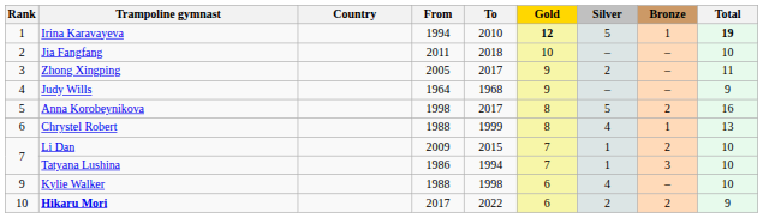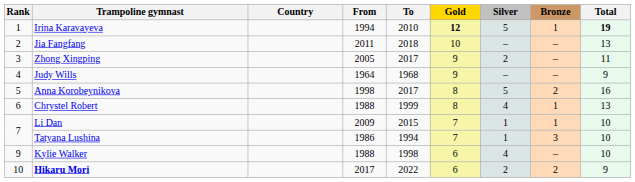 <table class="wikitable plainrowheaders" width=80% style="text-align:center;">
 <tr style="background-color:#EDEDED;">
 <th class="hintergrundfarbe5" style="width:1em">Rank</th>
 <th class="hintergrundfarbe5">Trampoline gymnast</th>
 <th class="hintergrundfarbe5">Country</th>
 <th class="hintergrundfarbe5" style="width:7%">From</th>
 <th class="hintergrundfarbe5" style="width:7%">To</th>
 <th style="background:    gold; width:8%">Gold</th>
 <th style="background:  silver; width:8%">Silver</th>
 <th style="background: #CC9966; width:8%">Bronze</th>
 <th class="hintergrundfarbe5" style="width:8%">Total</th>
 </tr>
 <tr>
 <td>1</td>
 <td align="left"><a href='#'>Irina Karavayeva</a></td>
 <td align="left"></td>
 <td>1994</td>
 <td>2010</td>
 <td bgcolor="#F7F6A8"><strong>12</strong></td>
 <td bgcolor="#DCE5E5">5</td>
 <td bgcolor="#FFDAB9">1</td>
 <td bgcolor="#E7FAEC"><strong>19</strong></td>
 </tr>
 <tr align="center">
 <td>2</td>
 <td align="left"><a href='#'>Jia Fangfang</a></td>
 <td align="left"></td>
 <td>2011</td>
 <td>2018</td>
 <td bgcolor="#F7F6A8">10</td>
 <td bgcolor="#DCE5E5">–</td>
 <td bgcolor="#FFDAB9">–</td>
-<td bgcolor="#E7FAEC">10</td>
+<td bgcolor="#E7FAEC">13</td>
 </tr>
 <tr align="center">
 <td>3</td>
 <td align="left"><a href='#'>Zhong Xingping</a></td>
 <td align="left"></td>
 <td>2005</td>
 <td>2017</td>
 <td bgcolor="#F7F6A8">9</td>
 <td bgcolor="#DCE5E5">2</td>
 <td bgcolor="#FFDAB9">–</td>
 <td bgcolor="#E7FAEC">11</td>
 </tr>
 <tr align="center">
 <td>4</td>
 <td align="left"><a href='#'>Judy Wills</a></td>
 <td align="left"></td>
 <td>1964</td>
 <td>1968</td>
 <td bgcolor="#F7F6A8">9</td>
 <td bgcolor="#DCE5E5">–</td>
 <td bgcolor="#FFDAB9">–</td>
 <td bgcolor="#E7FAEC">9</td>
 </tr>
 <tr align="center">
 <td>5</td>
 <td align="left"><a href='#'>Anna Korobeynikova</a></td>
 <td align="left"></td>
 <td>1998</td>
 <td>2017</td>
 <td bgcolor="#F7F6A8">8</td>
 <td bgcolor="#DCE5E5">5</td>
 <td bgcolor="#FFDAB9">2</td>
 <td bgcolor="#E7FAEC">16</td>
 </tr>
 <tr align="center">
 <td>6</td>
 <td align="left"><a href='#'>Chrystel Robert</a></td>
 <td align="left"></td>
 <td>1988</td>
 <td>1999</td>
 <td bgcolor="#F7F6A8">8</td>
 <td bgcolor="#DCE5E5">4</td>
 <td bgcolor="#FFDAB9">1</td>
 <td bgcolor="#E7FAEC">13</td>
 </tr>
 <tr align="center">
 <td rowspan="2">7</td>
 <td align="left"><a href='#'>Li Dan</a></td>
 <td align="left"></td>
 <td>2009</td>
 <td>2015</td>
 <td bgcolor="#F7F6A8">7</td>
 <td bgcolor="#DCE5E5">1</td>
-<td bgcolor="#FFDAB9">2</td>
+<td bgcolor="#FFDAB9">1</td>
 <td bgcolor="#E7FAEC">10</td>
 </tr>
 <tr align="center">
 <td align="left"><a href='#'>Tatyana Lushina</a></td>
 <td align="left"><br></td>
 <td>1986</td>
 <td>1994</td>
 <td bgcolor="#F7F6A8">7</td>
 <td bgcolor="#DCE5E5">1</td>
 <td bgcolor="#FFDAB9">3</td>
 <td bgcolor="#E7FAEC">10</td>
 </tr>
 <tr align="center">
 <td>9</td>
 <td align="left"><a href='#'>Kylie Walker</a></td>
 <td align="left"></td>
 <td>1988</td>
 <td>1998</td>
 <td bgcolor="#F7F6A8">6</td>
 <td bgcolor="#DCE5E5">4</td>
 <td bgcolor="#FFDAB9">–</td>
 <td bgcolor="#E7FAEC">10</td>
 </tr>
 <tr align="center">
 <td>10</td>
 <td align="left"><strong><a href='#'>Hikaru Mori</a></strong></td>
 <td align="left"></td>
 <td>2017</td>
 <td>2022</td>
 <td bgcolor="#F7F6A8">6</td>
 <td bgcolor="#DCE5E5">2</td>
 <td bgcolor="#FFDAB9">2</td>
 <td bgcolor="#E7FAEC">9</td>
 </tr>
 </table>
